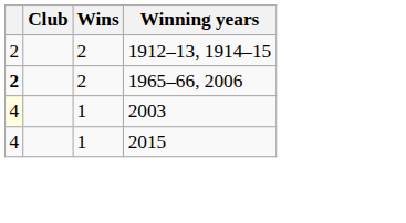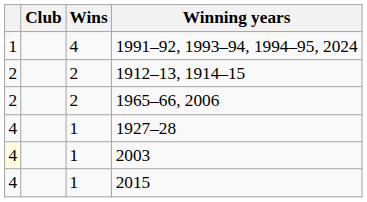 <table class="wikitable" style="text-align: left;">
 <tr>
 <th></th>
 <th>Club</th>
 <th>Wins</th>
 <th>Winning years</th>
 </tr>
 <tr>
+<td>1</td>
+<td align=left></td>
+<td>4</td>
+<td>1991–92, 1993–94, 1994–95, 2024</td>
+</tr>
+<tr>
 <td>2</td>
 <td align=left></td>
 <td>2</td>
 <td>1912–13, 1914–15</td>
 </tr>
 <tr>
-<td><strong>2</strong></td>
+<td>2</td>
 <td align=left></td>
 <td>2</td>
 <td>1965–66, 2006</td>
+</tr>
+<tr>
+<td>4</td>
+<td align=left></td>
+<td>1</td>
+<td>1927–28</td>
 </tr>
 <tr>
 <td style="background: lightyellow;">4</td>
 <td align=left></td>
 <td>1</td>
 <td>2003</td>
 </tr>
 <tr>
 <td>4</td>
 <td align=left></td>
 <td>1</td>
 <td>2015</td>
 </tr>
 </table>
